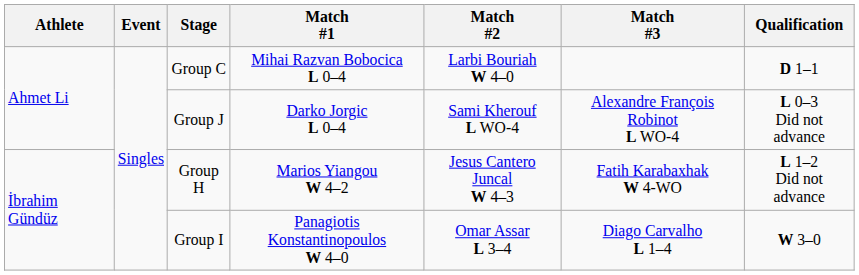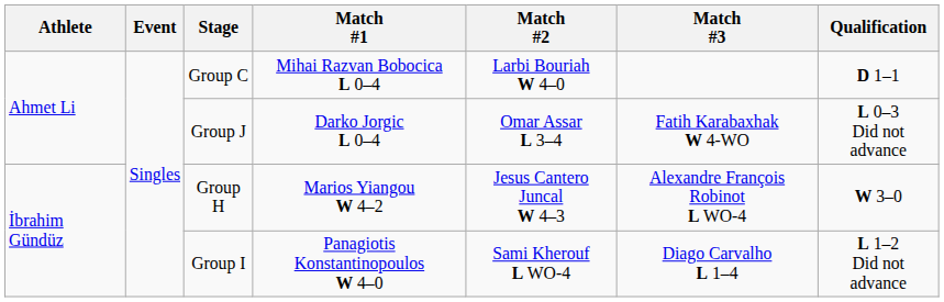 <table class=wikitable>
 <tr>
 <th>Athlete</th>
 <th>Event</th>
 <th>Stage</th>
 <th>Match<br>#1</th>
 <th>Match<br>#2</th>
 <th>Match<br>#3</th>
 <th>Qualification</th>
 </tr>
 <tr align=center>
 <td align=left rowspan=2><a href='#'>Ahmet Li</a></td>
 <td align=left rowspan=4><a href='#'>Singles</a></td>
 <td>Group C</td>
 <td> <a href='#'>Mihai Razvan Bobocica</a><br><strong>L</strong> 0–4</td>
 <td> <a href='#'>Larbi Bouriah</a><br><strong>W</strong> 4–0</td>
 <td></td>
 <td><strong>D</strong> 1–1</td>
 </tr>
 <tr align=center>
 <td>Group J</td>
 <td> <a href='#'>Darko Jorgic</a><br><strong>L</strong> 0–4</td>
-<td> <a href='#'>Sami Kherouf</a><br><strong>L</strong> WO-4</td>
-<td> <a href='#'>Alexandre François Robinot</a><br><strong>L</strong> WO-4</td>
+<td> <a href='#'>Omar Assar</a><br><strong>L</strong> 3–4</td>
+<td> <a href='#'>Fatih Karabaxhak</a><br><strong>W</strong> 4-WO</td>
 <td><strong>L</strong> 0–3<br>Did not advance</td>
 </tr>
 <tr align=center>
 <td align=left rowspan=2><a href='#'>İbrahim Gündüz</a></td>
 <td>Group H</td>
 <td> <a href='#'>Marios Yiangou</a><br><strong>W</strong> 4–2</td>
 <td> <a href='#'>Jesus Cantero Juncal</a><br><strong>W</strong> 4–3</td>
-<td> <a href='#'>Fatih Karabaxhak</a><br><strong>W</strong> 4-WO</td>
-<td><strong>L</strong> 1–2<br>Did not advance</td>
+<td> <a href='#'>Alexandre François Robinot</a><br><strong>L</strong> WO-4</td>
+<td><strong>W</strong> 3–0</td>
 </tr>
 <tr align=center>
 <td>Group I</td>
 <td> <a href='#'>Panagiotis Konstantinopoulos</a><br><strong>W</strong> 4–0</td>
-<td> <a href='#'>Omar Assar</a><br><strong>L</strong> 3–4</td>
+<td> <a href='#'>Sami Kherouf</a><br><strong>L</strong> WO-4</td>
 <td> <a href='#'>Diago Carvalho</a><br><strong>L</strong> 1–4</td>
-<td><strong>W</strong> 3–0</td>
+<td><strong>L</strong> 1–2<br>Did not advance</td>
 </tr>
 </table>
